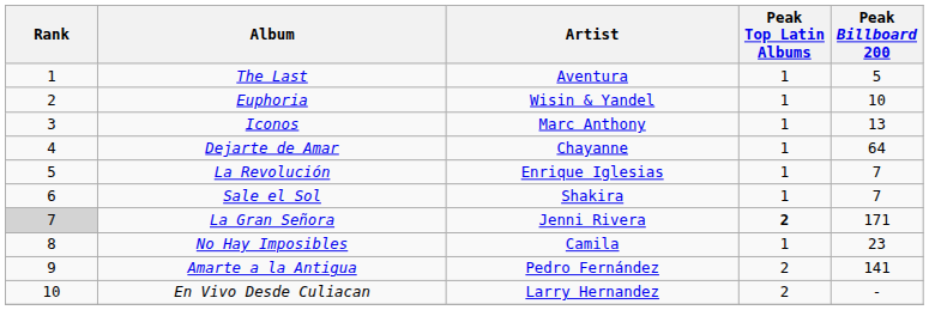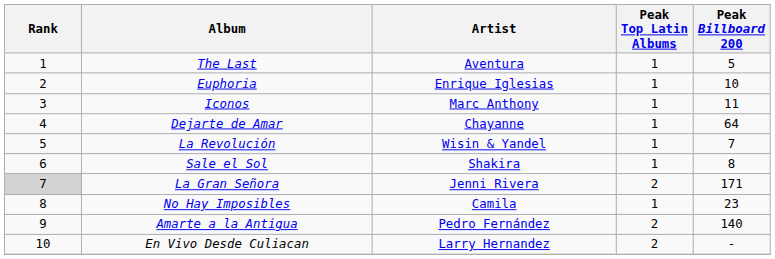 <table class="wikitable sortable" border="1" style="text-align: center">
 <tr>
 <th width="75" class="sortable"><strong>Rank</strong></th>
 <th width="300" class="sortable"><strong>Album</strong></th>
 <th width="250" class="sortable"><strong>Artist</strong></th>
 <th width="75" class="sortable"><strong>Peak <br><a href='#'>Top Latin Albums</a></strong></th>
 <th width="75" class="sortable"><strong>Peak <a href='#'><em>Billboard</em> 200</a></strong></th>
 </tr>
 <tr>
 <td>1</td>
 <td><em><a href='#'>The Last</a></em></td>
 <td><a href='#'>Aventura</a></td>
 <td>1</td>
 <td>5</td>
 </tr>
 <tr>
 <td>2</td>
 <td><em><a href='#'>Euphoria</a></em></td>
-<td><a href='#'>Wisin & Yandel</a></td>
+<td><a href='#'>Enrique Iglesias</a></td>
 <td>1</td>
 <td>10</td>
 </tr>
 <tr>
 <td>3</td>
 <td><em><a href='#'>Iconos</a></em></td>
 <td><a href='#'>Marc Anthony</a></td>
 <td>1</td>
-<td>13</td>
+<td>11</td>
 </tr>
 <tr>
 <td>4</td>
 <td><em><a href='#'>Dejarte de Amar</a></em></td>
 <td><a href='#'>Chayanne</a></td>
 <td>1</td>
 <td>64</td>
 </tr>
 <tr>
 <td>5</td>
 <td><em><a href='#'>La Revolución</a></em></td>
-<td><a href='#'>Enrique Iglesias</a></td>
+<td><a href='#'>Wisin & Yandel</a></td>
 <td>1</td>
 <td>7</td>
 </tr>
 <tr>
 <td>6</td>
 <td><em><a href='#'>Sale el Sol</a></em></td>
 <td><a href='#'>Shakira</a></td>
 <td>1</td>
-<td>7</td>
+<td>8</td>
 </tr>
 <tr>
 <td style="background: lightgrey;">7</td>
 <td><em><a href='#'>La Gran Señora</a></em></td>
 <td><a href='#'>Jenni Rivera</a></td>
-<td><strong>2</strong></td>
+<td>2</td>
 <td>171</td>
 </tr>
 <tr>
 <td>8</td>
 <td><em><a href='#'>No Hay Imposibles</a></em></td>
 <td><a href='#'>Camila</a></td>
 <td>1</td>
 <td>23</td>
 </tr>
 <tr>
 <td>9</td>
 <td><em><a href='#'>Amarte a la Antigua</a></em></td>
 <td><a href='#'>Pedro Fernández</a></td>
 <td>2</td>
-<td>141</td>
+<td>140</td>
 </tr>
 <tr>
 <td>10</td>
 <td><em>En Vivo Desde Culiacan</em></td>
 <td><a href='#'>Larry Hernandez</a></td>
 <td>2</td>
 <td>-</td>
 </tr>
 <tr>
 </tr>
 </table>
